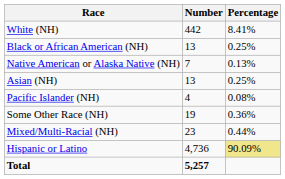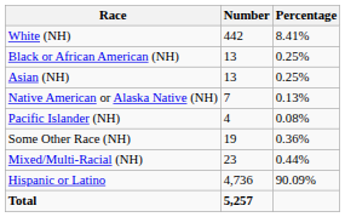 <table class="wikitable">
 <tr>
 <th>Race</th>
 <th>Number</th>
 <th>Percentage</th>
 </tr>
 <tr>
 <td><a href='#'>White</a> (NH)</td>
 <td>442</td>
 <td>8.41%</td>
 </tr>
 <tr>
 <td><a href='#'>Black or African American</a> (NH)</td>
 <td>13</td>
 <td>0.25%</td>
 </tr>
 <tr>
+<td><a href='#'>Asian</a> (NH)</td>
+<td>13</td>
+<td>0.25%</td>
+</tr>
+<tr>
 <td><a href='#'>Native American</a> or <a href='#'>Alaska Native</a> (NH)</td>
 <td>7</td>
 <td>0.13%</td>
-</tr>
-<tr>
-<td><a href='#'>Asian</a> (NH)</td>
-<td>13</td>
-<td>0.25%</td>
 </tr>
 <tr>
 <td><a href='#'>Pacific Islander</a> (NH)</td>
 <td>4</td>
 <td>0.08%</td>
 </tr>
 <tr>
 <td>Some Other Race (NH)</td>
 <td>19</td>
 <td>0.36%</td>
 </tr>
 <tr>
 <td><a href='#'>Mixed/Multi-Racial</a> (NH)</td>
 <td>23</td>
 <td>0.44%</td>
 </tr>
 <tr>
 <td><a href='#'>Hispanic or Latino</a></td>
 <td>4,736</td>
-<td style="background: khaki;">90.09%</td>
+<td>90.09%</td>
 </tr>
 <tr>
 <td><strong>Total</strong></td>
 <td><strong>5,257</strong></td>
 <td></td>
 </tr>
 </table>
